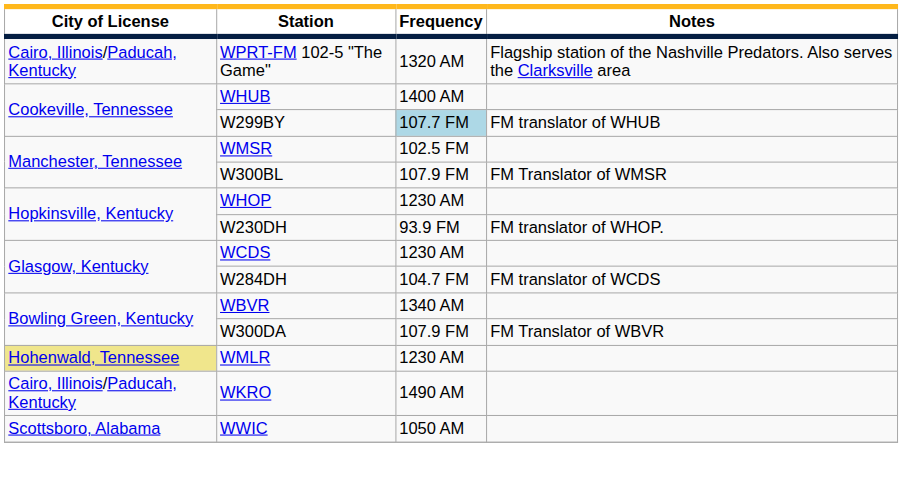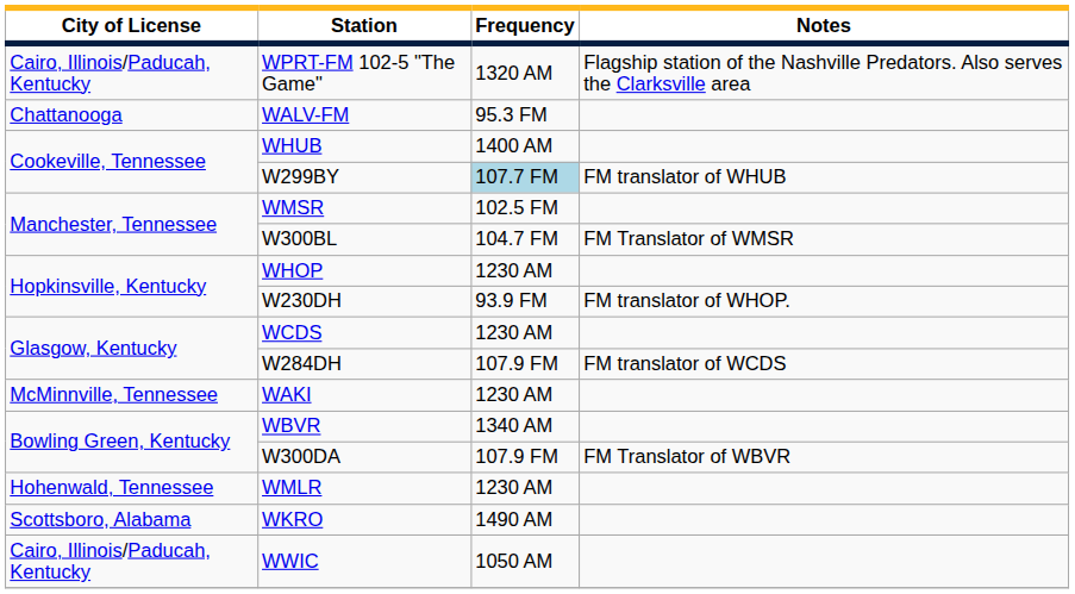 <table class="wikitable sortable">
 <tr rem>
 <th style="background:#FFFFFF;border-top:#FFB81C 5px solid;border-bottom:#041E42 5px solid;">City of License</th>
 <th style="background:#FFFFFF;border-top:#FFB81C 5px solid;border-bottom:#041E42 5px solid;">Station </th>
 <th style="background:#FFFFFF;border-top:#FFB81C 5px solid;border-bottom:#041E42 5px solid;">Frequency</th>
 <th style="background:#FFFFFF;border-top:#FFB81C 5px solid;border-bottom:#041E42 5px solid;">Notes</th>
 </tr>
 <tr>
 <td><a href='#'>Cairo, Illinois</a>/<a href='#'>Paducah, Kentucky</a></td>
 <td><a href='#'>WPRT-FM</a> 102-5 "The Game"</td>
 <td>1320 AM</td>
 <td>Flagship station of the Nashville Predators. Also serves the <a href='#'>Clarksville</a> area</td>
+</tr>
+<tr>
+<td><a href='#'>Chattanooga</a></td>
+<td><a href='#'>WALV-FM</a></td>
+<td>95.3 FM</td>
+<td></td>
 </tr>
 <tr>
 <td rowspan=2><a href='#'>Cookeville, Tennessee</a></td>
 <td><a href='#'>WHUB</a></td>
 <td>1400 AM</td>
 <td></td>
 </tr>
 <tr>
 <td>W299BY</td>
 <td style="background: lightblue;">107.7 FM</td>
 <td>FM translator of  WHUB</td>
 </tr>
 <tr>
 <td rowspan=2><a href='#'>Manchester, Tennessee</a></td>
 <td><a href='#'>WMSR</a></td>
 <td>102.5 FM</td>
 <td></td>
 </tr>
 <tr>
 <td>W300BL</td>
-<td>107.9 FM</td>
+<td>104.7 FM</td>
 <td>FM Translator of WMSR</td>
 </tr>
 <tr>
 <td rowspan=2><a href='#'>Hopkinsville, Kentucky</a></td>
 <td><a href='#'>WHOP</a></td>
 <td>1230 AM</td>
 <td></td>
 </tr>
 <tr>
 <td>W230DH</td>
 <td>93.9 FM</td>
 <td>FM translator of WHOP.</td>
 </tr>
 <tr>
 <td rowspan=2><a href='#'>Glasgow, Kentucky</a></td>
 <td><a href='#'>WCDS</a></td>
 <td>1230 AM</td>
 <td></td>
 </tr>
 <tr>
 <td>W284DH</td>
-<td>104.7 FM</td>
+<td>107.9 FM</td>
 <td>FM translator of WCDS</td>
+</tr>
+<tr>
+<td><a href='#'>McMinnville, Tennessee</a></td>
+<td><a href='#'>WAKI</a></td>
+<td>1230 AM</td>
+<td></td>
 </tr>
 <tr>
 <td rowspan=2><a href='#'>Bowling Green, Kentucky</a></td>
 <td><a href='#'>WBVR</a></td>
 <td>1340 AM</td>
 <td></td>
 </tr>
 <tr>
 <td>W300DA</td>
 <td>107.9 FM</td>
 <td>FM Translator of WBVR</td>
 </tr>
 <tr>
-<td style="background: khaki;"><a href='#'>Hohenwald, Tennessee</a></td>
+<td><a href='#'>Hohenwald, Tennessee</a></td>
 <td><a href='#'>WMLR</a></td>
 <td>1230 AM</td>
 <td></td>
 </tr>
 <tr>
-<td><a href='#'>Cairo, Illinois</a>/<a href='#'>Paducah, Kentucky</a></td>
+<td><a href='#'>Scottsboro, Alabama</a></td>
 <td><a href='#'>WKRO</a></td>
 <td>1490 AM</td>
 <td></td>
 </tr>
 <tr>
-<td><a href='#'>Scottsboro, Alabama</a></td>
+<td><a href='#'>Cairo, Illinois</a>/<a href='#'>Paducah, Kentucky</a></td>
 <td><a href='#'>WWIC</a></td>
 <td>1050 AM</td>
 <td></td>
 </tr>
 <tr>
 </tr>
 </table>
